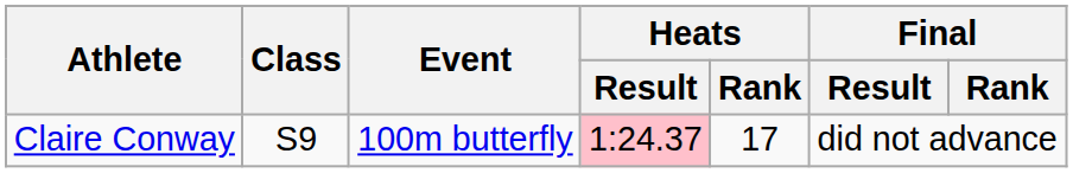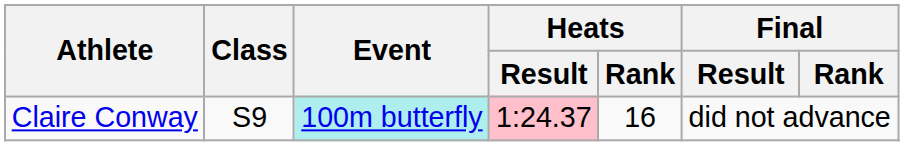 <table class=wikitable style="font-size:90%">
 <tr>
 <th rowspan="2">Athlete</th>
 <th rowspan="2">Class</th>
 <th rowspan="2">Event</th>
 <th colspan="2">Heats</th>
 <th colspan="2">Final</th>
 </tr>
 <tr>
 <th>Result</th>
 <th>Rank</th>
 <th>Result</th>
 <th>Rank</th>
 </tr>
 <tr>
 <td><a href='#'>Claire Conway</a></td>
 <td style="text-align:center;">S9</td>
-<td><a href='#'>100m butterfly</a></td>
+<td style="background: paleturquoise;"><a href='#'>100m butterfly</a></td>
 <td style="background: pink; text-align:center;">1:24.37</td>
-<td style="text-align:center;">17</td>
+<td style="text-align:center;">16</td>
 <td style="text-align:center;" colspan="2">did not advance</td>
 </tr>
 </table>
